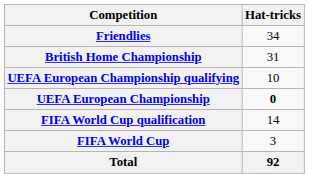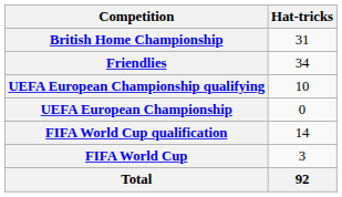 <table class="wikitable plainrowheaders sortable" style="text-align:center; font-size:95%">
 <tr>
 <th scope="col">Competition</th>
 <th scope="col">Hat-tricks</th>
 </tr>
 <tr>
+<th scope="row"><a href='#'>British Home Championship</a></th>
+<td>31</td>
+</tr>
+<tr>
 <th scope="row"><a href='#'>Friendlies</a></th>
 <td>34</td>
-</tr>
-<tr>
-<th scope="row"><a href='#'>British Home Championship</a></th>
-<td>31</td>
 </tr>
 <tr>
 <th scope="row"><a href='#'>UEFA European Championship qualifying</a></th>
 <td>10</td>
 </tr>
 <tr>
 <th scope="row"><a href='#'>UEFA European Championship</a></th>
-<td><strong>0</strong></td>
+<td>0</td>
 </tr>
 <tr>
 <th scope="row"><a href='#'>FIFA World Cup qualification</a></th>
 <td>14</td>
 </tr>
 <tr>
 <th scope="row"><a href='#'>FIFA World Cup</a></th>
 <td>3</td>
 </tr>
 <tr>
 <th>Total</th>
 <th>92</th>
 </tr>
 </table>
